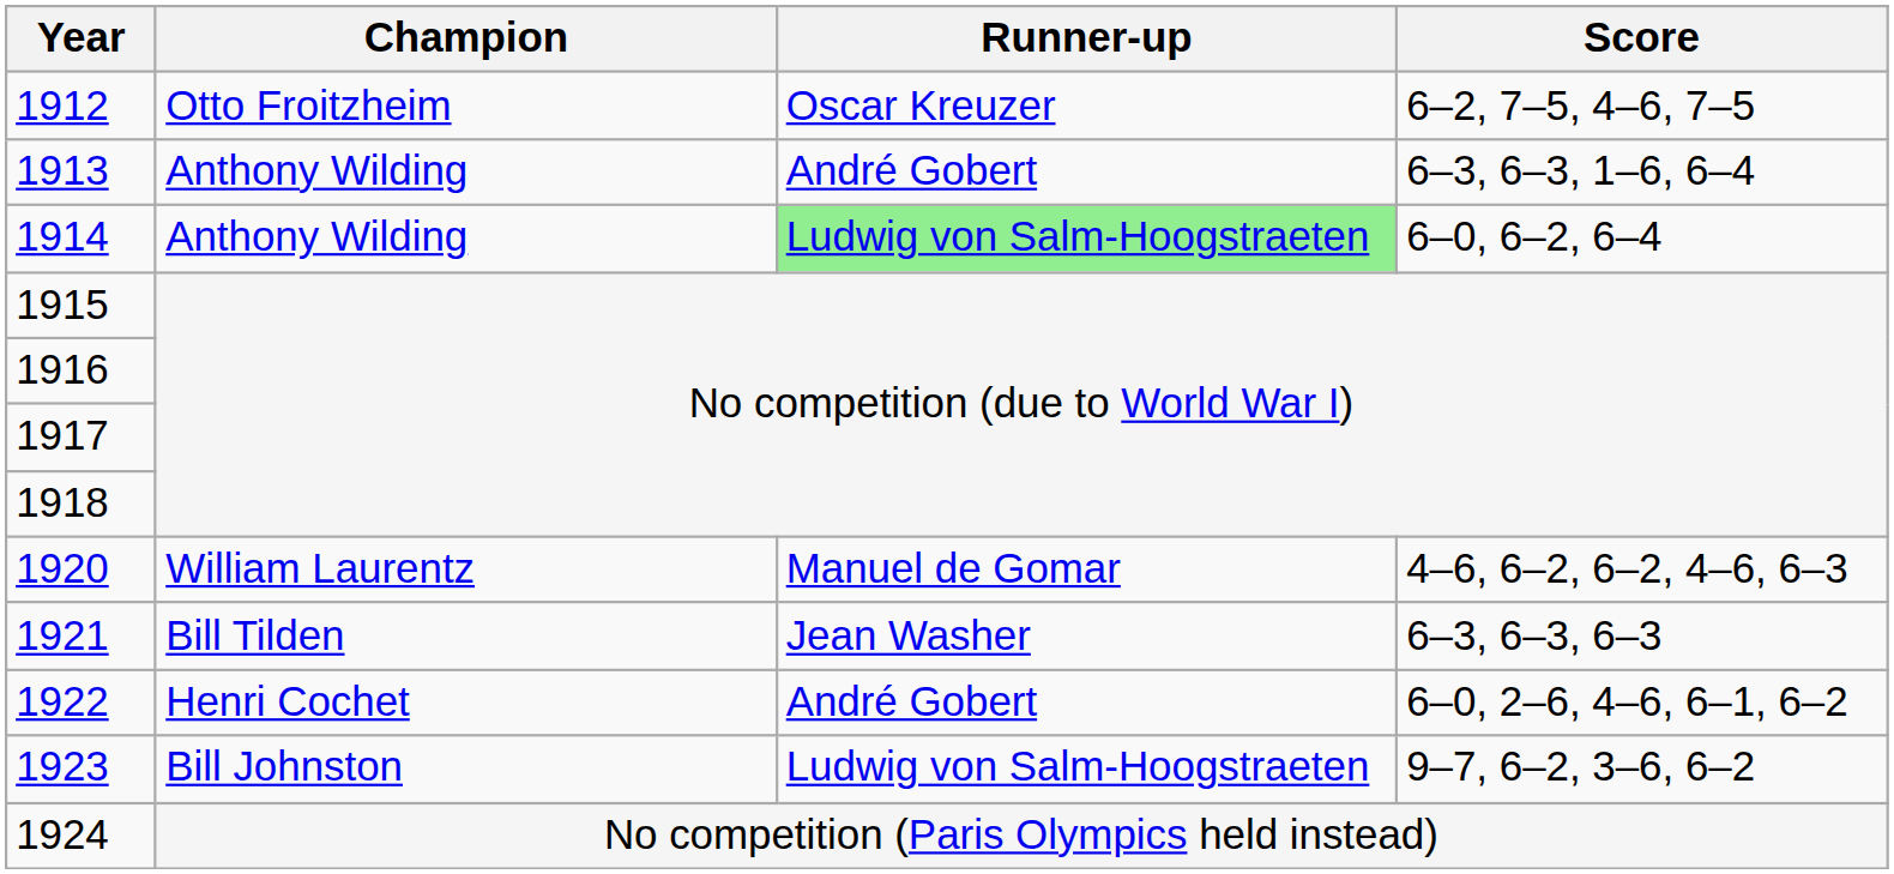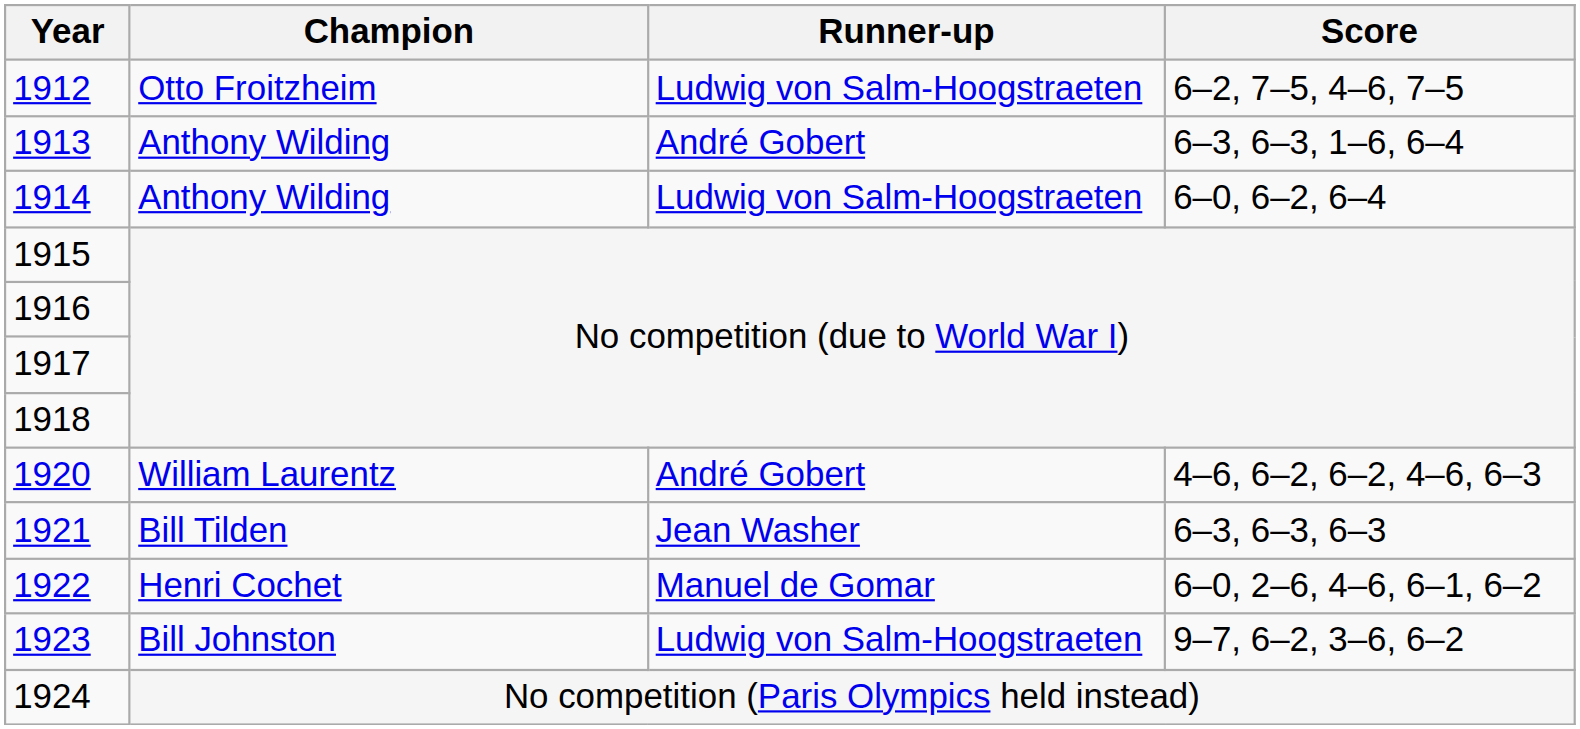 <table class="wikitable">
 <tr>
 <th style="width:50px;">Year</th>
 <th style="width:230px;">Champion</th>
 <th style="width:230px;">Runner-up</th>
 <th style="width:180px;">Score</th>
 </tr>
 <tr>
 <td><a href='#'>1912</a></td>
 <td> <a href='#'>Otto Froitzheim</a></td>
-<td> <a href='#'>Oscar Kreuzer</a></td>
+<td> <a href='#'>Ludwig von Salm-Hoogstraeten</a></td>
 <td>6–2, 7–5, 4–6, 7–5</td>
 </tr>
 <tr>
 <td><a href='#'>1913</a></td>
 <td> <a href='#'>Anthony Wilding</a></td>
 <td> <a href='#'>André Gobert</a></td>
 <td>6–3, 6–3, 1–6, 6–4</td>
 </tr>
 <tr>
 <td><a href='#'>1914</a></td>
 <td> <a href='#'>Anthony Wilding</a></td>
-<td style="background: lightgreen;"> <a href='#'>Ludwig von Salm-Hoogstraeten</a></td>
+<td> <a href='#'>Ludwig von Salm-Hoogstraeten</a></td>
 <td>6–0, 6–2, 6–4</td>
 </tr>
 <tr>
 <td>1915</td>
 <td rowspan=4 colspan=3 align="center" bgcolor="#F5F5F5">No competition (due to <a href='#'>World War I</a>)</td>
 </tr>
 <tr>
 <td>1916</td>
 </tr>
 <tr>
 <td>1917</td>
 </tr>
 <tr>
 <td>1918</td>
 </tr>
 <tr>
 <td><a href='#'>1920</a></td>
 <td> <a href='#'>William Laurentz</a></td>
-<td> <a href='#'>Manuel de Gomar</a></td>
+<td> <a href='#'>André Gobert</a></td>
 <td>4–6, 6–2, 6–2, 4–6, 6–3</td>
 </tr>
 <tr>
 <td><a href='#'>1921</a></td>
 <td> <a href='#'>Bill Tilden</a></td>
 <td> <a href='#'>Jean Washer</a></td>
 <td>6–3, 6–3, 6–3</td>
 </tr>
 <tr>
 <td><a href='#'>1922</a></td>
 <td> <a href='#'>Henri Cochet</a></td>
-<td> <a href='#'>André Gobert</a></td>
+<td> <a href='#'>Manuel de Gomar</a></td>
 <td>6–0, 2–6, 4–6, 6–1, 6–2</td>
 </tr>
 <tr>
 <td><a href='#'>1923</a></td>
 <td> <a href='#'>Bill Johnston</a></td>
 <td> <a href='#'>Ludwig von Salm-Hoogstraeten</a></td>
 <td>9–7, 6–2, 3–6, 6–2</td>
 </tr>
 <tr>
 <td>1924</td>
 <td colspan=3 align="center" bgcolor="#F5F5F5">No competition (<a href='#'>Paris Olympics</a> held instead)</td>
 </tr>
 </table>
